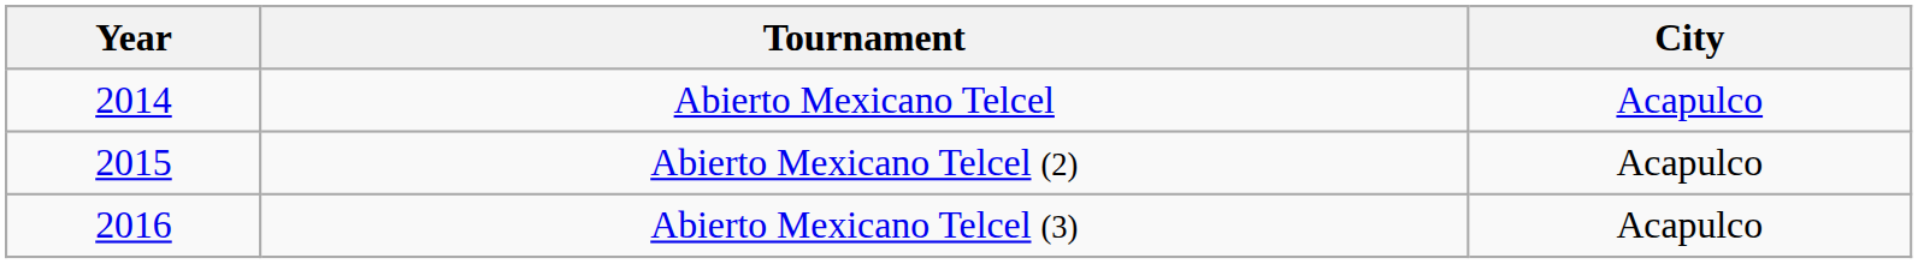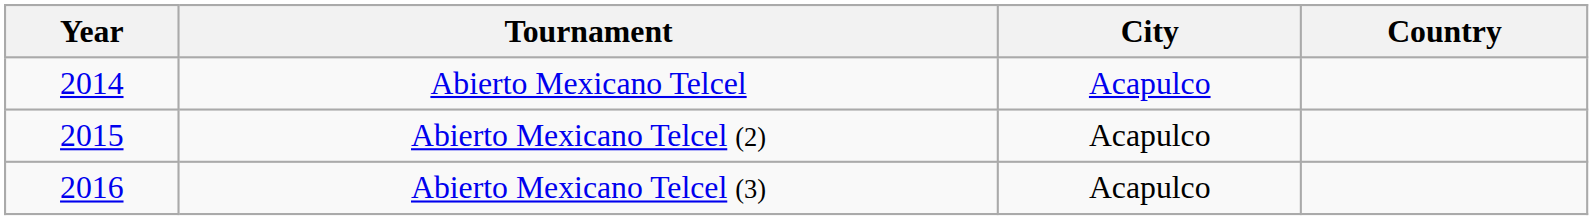 <table class="wikitable" style="width: 60%; text-align:center; font-size:95%">
 <tr>
 <th>Year</th>
 <th>Tournament</th>
 <th>City</th>
+<th>Country</th>
 </tr>
 <tr>
 <td><a href='#'>2014</a></td>
 <td><a href='#'>Abierto Mexicano Telcel</a></td>
 <td><a href='#'>Acapulco</a></td>
+<td></td>
 </tr>
 <tr>
 <td><a href='#'>2015</a></td>
 <td><a href='#'>Abierto Mexicano Telcel</a> <small>(2)</small></td>
 <td>Acapulco</td>
+<td></td>
 </tr>
 <tr>
 <td><a href='#'>2016</a></td>
 <td><a href='#'>Abierto Mexicano Telcel</a> <small>(3)</small></td>
 <td>Acapulco</td>
+<td></td>
 </tr>
 </table>
